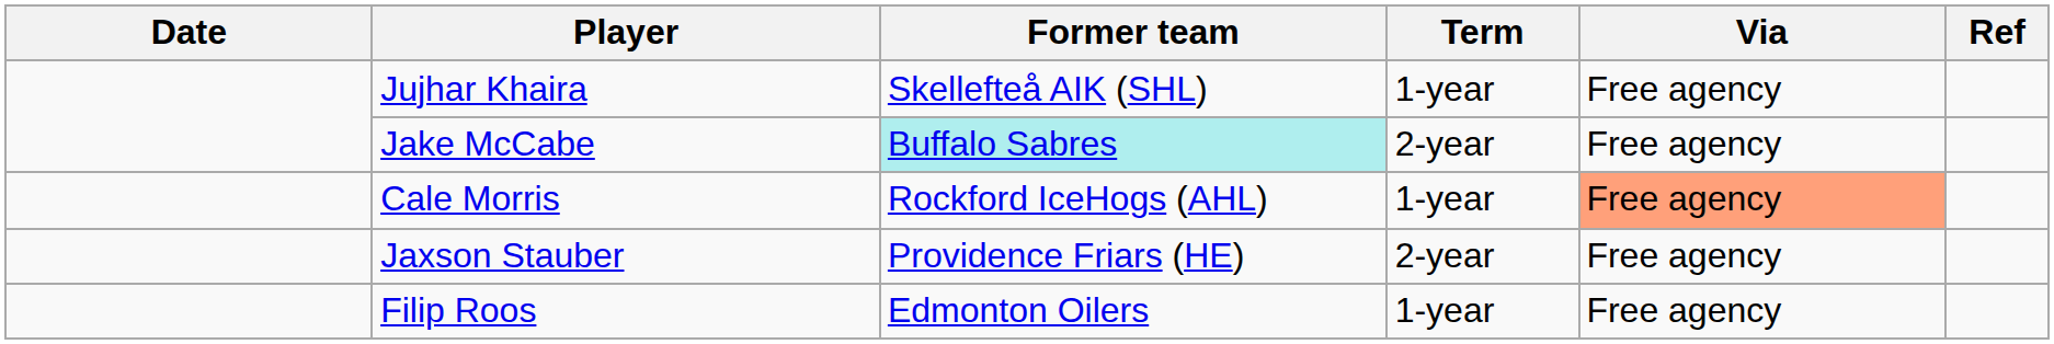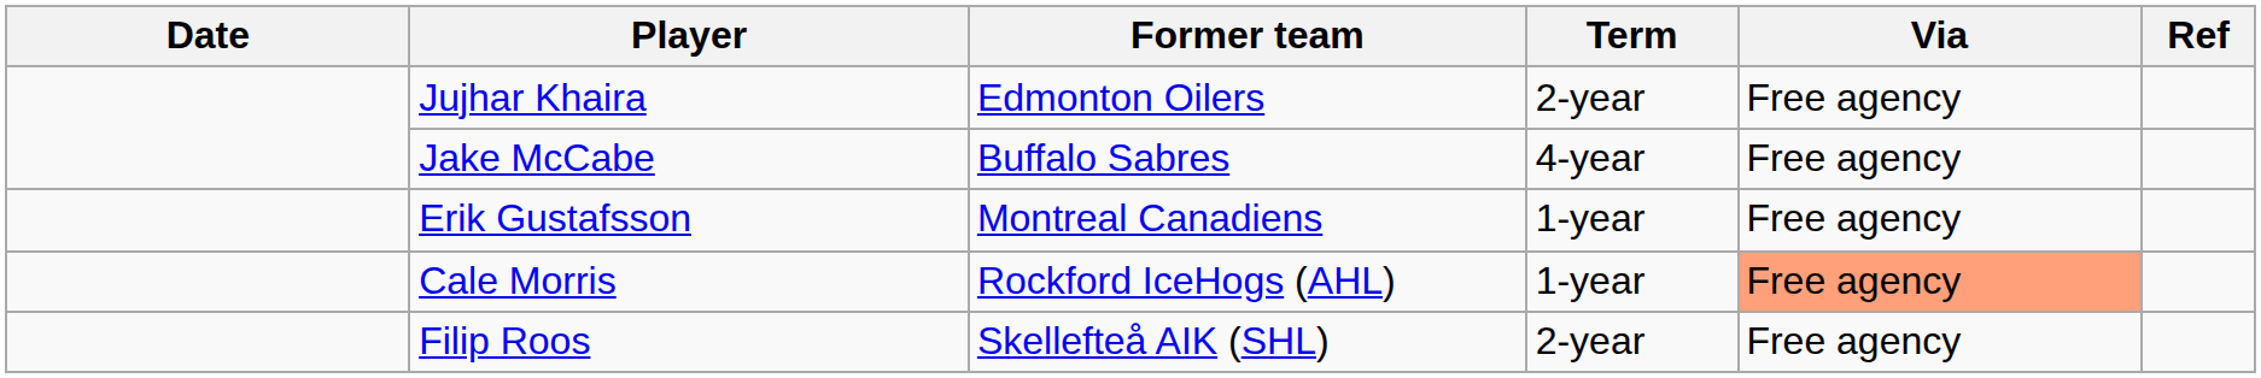 <table class="wikitable">
 <tr style="background:#ddd; text-align:center;">
 <th style="width: 10em;">Date</th>
 <th style="width: 14em;">Player</th>
 <th style="width: 14em;">Former team</th>
 <th style="width: 5em;">Term</th>
 <th style="width: 10em;">Via</th>
 <th style="width: 2.5em;">Ref</th>
 </tr>
 <tr>
 <td rowspan=2></td>
 <td><a href='#'>Jujhar Khaira</a></td>
-<td><a href='#'>Skellefteå AIK</a> (<a href='#'>SHL</a>)</td>
-<td>1-year</td>
+<td><a href='#'>Edmonton Oilers</a></td>
+<td>2-year</td>
 <td>Free agency</td>
 <td></td>
 </tr>
 <tr>
 <td><a href='#'>Jake McCabe</a></td>
-<td style="background: paleturquoise;"><a href='#'>Buffalo Sabres</a></td>
-<td>2-year</td>
+<td><a href='#'>Buffalo Sabres</a></td>
+<td>4-year</td>
+<td>Free agency</td>
+<td></td>
+</tr>
+<tr>
+<td></td>
+<td><a href='#'>Erik Gustafsson</a></td>
+<td><a href='#'>Montreal Canadiens</a></td>
+<td>1-year</td>
 <td>Free agency</td>
 <td></td>
 </tr>
 <tr>
 <td></td>
 <td><a href='#'>Cale Morris</a></td>
 <td><a href='#'>Rockford IceHogs</a> (<a href='#'>AHL</a>)</td>
 <td>1-year</td>
 <td style="background: lightsalmon;">Free agency</td>
 <td></td>
 </tr>
 <tr>
 <td></td>
-<td><a href='#'>Jaxson Stauber</a></td>
-<td><a href='#'>Providence Friars</a> (<a href='#'>HE</a>)</td>
+<td><a href='#'>Filip Roos</a></td>
+<td><a href='#'>Skellefteå AIK</a> (<a href='#'>SHL</a>)</td>
 <td>2-year</td>
 <td>Free agency</td>
 <td></td>
 </tr>
-<tr>
-<td></td>
-<td><a href='#'>Filip Roos</a></td>
-<td><a href='#'>Edmonton Oilers</a></td>
-<td>1-year</td>
-<td>Free agency</td>
-<td></td>
-</tr>
 </table>
